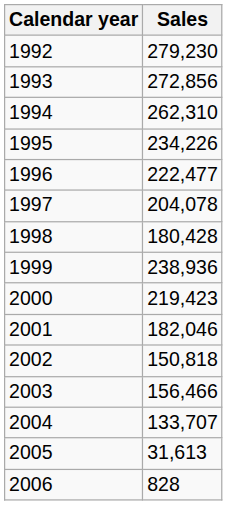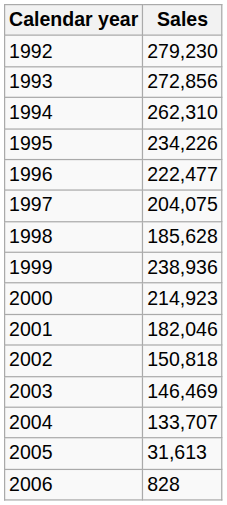 <table class="wikitable">
 <tr>
 <th>Calendar year</th>
 <th>Sales</th>
 </tr>
 <tr>
 <td>1992</td>
 <td>279,230</td>
 </tr>
 <tr>
 <td>1993</td>
 <td>272,856</td>
 </tr>
 <tr>
 <td>1994</td>
 <td>262,310</td>
 </tr>
 <tr>
 <td>1995</td>
 <td>234,226</td>
 </tr>
 <tr>
 <td>1996</td>
 <td>222,477</td>
 </tr>
 <tr>
 <td>1997</td>
-<td>204,078</td>
+<td>204,075</td>
 </tr>
 <tr>
 <td>1998</td>
-<td>180,428</td>
+<td>185,628</td>
 </tr>
 <tr>
 <td>1999</td>
 <td>238,936</td>
 </tr>
 <tr>
 <td>2000</td>
-<td>219,423</td>
+<td>214,923</td>
 </tr>
 <tr>
 <td>2001</td>
 <td>182,046</td>
 </tr>
 <tr>
 <td>2002</td>
 <td>150,818</td>
 </tr>
 <tr>
 <td>2003</td>
-<td>156,466</td>
+<td>146,469</td>
 </tr>
 <tr>
 <td>2004</td>
 <td>133,707</td>
 </tr>
 <tr>
 <td>2005</td>
 <td>31,613</td>
 </tr>
 <tr>
 <td>2006</td>
 <td>828</td>
 </tr>
 </table>
